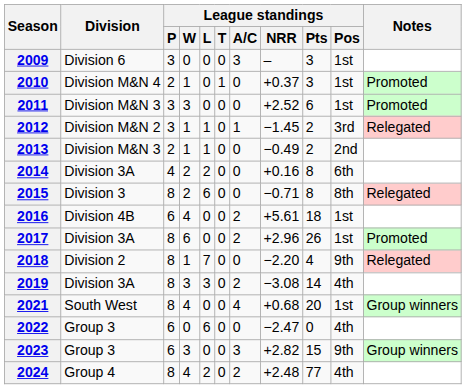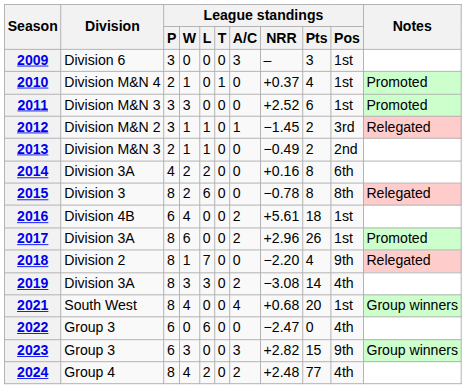 <table class="wikitable sortable">
 <tr>
 <th scope="col" rowspan="2">Season</th>
 <th scope="col" rowspan="2">Division</th>
 <th scope="col" colspan="8">League standings</th>
 <th scope="col" rowspan="2">Notes</th>
 </tr>
 <tr>
 <th scope="col">P</th>
 <th scope="col">W</th>
 <th scope="col">L</th>
 <th scope="col">T</th>
 <th scope="col">A/C</th>
 <th scope="col">NRR</th>
 <th scope="col">Pts</th>
 <th scope="col">Pos</th>
 </tr>
 <tr>
 <th scope="row"><a href='#'>2009</a></th>
 <td>Division 6</td>
 <td>3</td>
 <td>0</td>
 <td>0</td>
 <td>0</td>
 <td>3</td>
 <td>–</td>
 <td>3</td>
 <td>1st</td>
 <td style="background: white;"></td>
 </tr>
 <tr>
 <th scope="row"><a href='#'>2010</a></th>
 <td>Division M&N 4</td>
 <td>2</td>
 <td>1</td>
 <td>0</td>
 <td>1</td>
 <td>0</td>
 <td>+0.37</td>
-<td>3</td>
+<td>4</td>
 <td>1st</td>
 <td style="background: #cfc;">Promoted</td>
 </tr>
 <tr>
 <th scope="row"><a href='#'>2011</a></th>
 <td>Division M&N 3</td>
 <td>3</td>
 <td>3</td>
 <td>0</td>
 <td>0</td>
 <td>0</td>
 <td>+2.52</td>
 <td>6</td>
 <td>1st</td>
 <td style="background: #cfc;">Promoted</td>
 </tr>
 <tr>
 <th scope="row"><a href='#'>2012</a></th>
 <td>Division M&N 2</td>
 <td>3</td>
 <td>1</td>
 <td>1</td>
 <td>0</td>
 <td>1</td>
 <td>−1.45</td>
 <td>2</td>
 <td>3rd</td>
 <td style="background: #ffcccc;">Relegated</td>
 </tr>
 <tr>
 <th scope="row"><a href='#'>2013</a></th>
 <td>Division M&N 3</td>
 <td>2</td>
 <td>1</td>
 <td>1</td>
 <td>0</td>
 <td>0</td>
 <td>−0.49</td>
 <td>2</td>
 <td>2nd</td>
 <td style="background: white;"></td>
 </tr>
 <tr>
 <th scope="row"><a href='#'>2014</a></th>
 <td>Division 3A</td>
 <td>4</td>
 <td>2</td>
 <td>2</td>
 <td>0</td>
 <td>0</td>
 <td>+0.16</td>
 <td>8</td>
 <td>6th</td>
 <td style="background: white;"></td>
 </tr>
 <tr>
 <th scope="row"><a href='#'>2015</a></th>
 <td>Division 3</td>
 <td>8</td>
 <td>2</td>
 <td>6</td>
 <td>0</td>
 <td>0</td>
-<td>−0.71</td>
+<td>−0.78</td>
 <td>8</td>
 <td>8th</td>
 <td style="background: #ffcccc;">Relegated</td>
 </tr>
 <tr>
 <th scope="row"><a href='#'>2016</a></th>
 <td>Division 4B</td>
 <td>6</td>
 <td>4</td>
 <td>0</td>
 <td>0</td>
 <td>2</td>
 <td>+5.61</td>
 <td>18</td>
 <td>1st</td>
 <td style="background: white;"></td>
 </tr>
 <tr>
 <th scope="row"><a href='#'>2017</a></th>
 <td>Division 3A</td>
 <td>8</td>
 <td>6</td>
 <td>0</td>
 <td>0</td>
 <td>2</td>
 <td>+2.96</td>
 <td>26</td>
 <td>1st</td>
 <td style="background: #cfc;">Promoted</td>
 </tr>
 <tr>
 <th scope="row"><a href='#'>2018</a></th>
 <td>Division 2</td>
 <td>8</td>
 <td>1</td>
 <td>7</td>
 <td>0</td>
 <td>0</td>
 <td>−2.20</td>
 <td>4</td>
 <td>9th</td>
 <td style="background: #ffcccc;">Relegated</td>
 </tr>
 <tr>
 <th scope="row"><a href='#'>2019</a></th>
 <td>Division 3A</td>
 <td>8</td>
 <td>3</td>
 <td>3</td>
 <td>0</td>
 <td>2</td>
 <td>−3.08</td>
 <td>14</td>
 <td>4th</td>
 <td style="background: white;"></td>
 </tr>
 <tr>
 <th scope="row"><a href='#'>2021</a></th>
 <td>South West</td>
 <td>8</td>
 <td>4</td>
 <td>0</td>
 <td>0</td>
 <td>4</td>
 <td>+0.68</td>
 <td>20</td>
 <td>1st</td>
 <td style="background: #cfc;">Group winners</td>
 </tr>
 <tr>
 <th scope="row"><a href='#'>2022</a></th>
 <td>Group 3</td>
 <td>6</td>
 <td>0</td>
 <td>6</td>
 <td>0</td>
 <td>0</td>
 <td>−2.47</td>
 <td>0</td>
 <td>4th</td>
 <td style="background: white;"></td>
 </tr>
 <tr>
 <th scope="row"><a href='#'>2023</a></th>
 <td>Group 3</td>
 <td>6</td>
 <td>3</td>
 <td>0</td>
 <td>0</td>
 <td>3</td>
 <td>+2.82</td>
 <td>15</td>
 <td>9th</td>
 <td style="background: #cfc;">Group winners</td>
 </tr>
 <tr>
 <th scope="row"><a href='#'>2024</a></th>
 <td>Group 4</td>
 <td>8</td>
 <td>4</td>
 <td>2</td>
 <td>0</td>
 <td>2</td>
 <td>+2.48</td>
 <td>77</td>
 <td>4th</td>
 <td style="background: white;"></td>
 </tr>
 </table>
